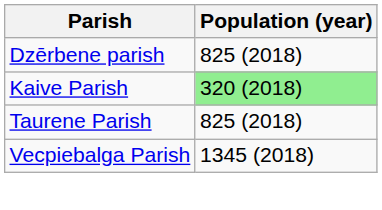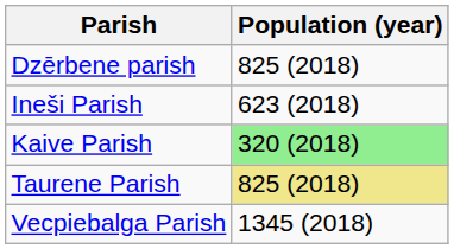 <table class="sortable wikitable">
 <tr>
 <th>Parish</th>
 <th>Population (year)</th>
 </tr>
 <tr>
 <td><a href='#'>Dzērbene parish</a></td>
 <td>825 (2018)</td>
 </tr>
 <tr>
+<td><a href='#'>Ineši Parish</a></td>
+<td>623 (2018)</td>
+</tr>
+<tr>
 <td><a href='#'>Kaive Parish</a></td>
 <td style="background: lightgreen;">320 (2018)</td>
 </tr>
 <tr>
 <td><a href='#'>Taurene Parish</a></td>
-<td>825 (2018)</td>
+<td style="background: khaki;">825 (2018)</td>
 </tr>
 <tr>
 <td><a href='#'>Vecpiebalga Parish</a></td>
 <td>1345 (2018)</td>
 </tr>
 </table>
